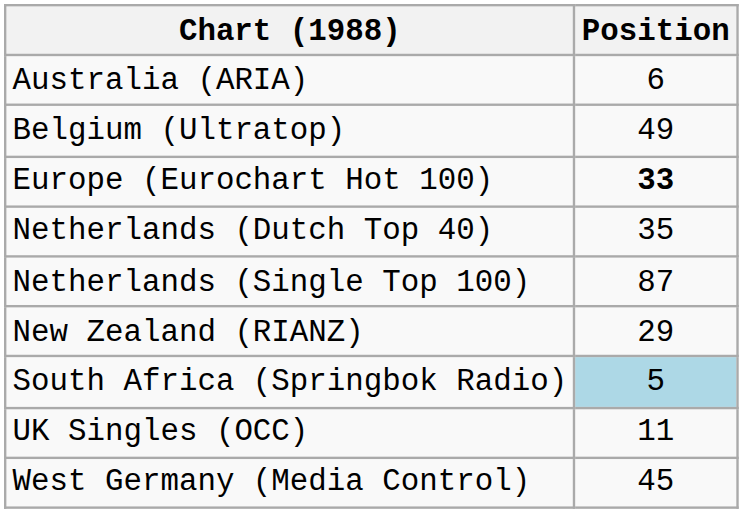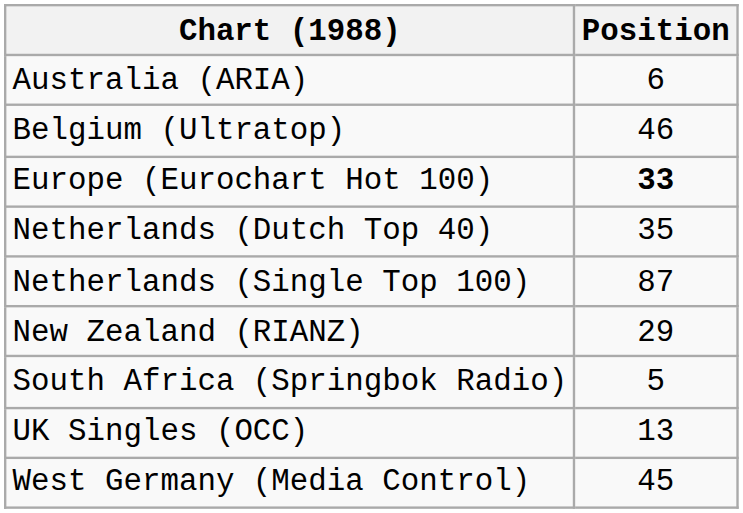 <table class="wikitable sortable">
 <tr>
 <th>Chart (1988)</th>
 <th>Position</th>
 </tr>
 <tr>
 <td>Australia (ARIA)</td>
 <td align="center">6</td>
 </tr>
 <tr>
 <td>Belgium (Ultratop)</td>
-<td align="center">49</td>
+<td align="center">46</td>
 </tr>
 <tr>
 <td>Europe (Eurochart Hot 100)</td>
 <td align="center"><strong>33</strong></td>
 </tr>
 <tr>
 <td>Netherlands (Dutch Top 40)</td>
 <td align="center">35</td>
 </tr>
 <tr>
 <td>Netherlands (Single Top 100)</td>
 <td align="center">87</td>
 </tr>
 <tr>
 <td>New Zealand (RIANZ)</td>
 <td align="center">29</td>
 </tr>
 <tr>
 <td>South Africa (Springbok Radio)</td>
-<td align="center" style="background: lightblue;">5</td>
+<td align="center">5</td>
 </tr>
 <tr>
 <td>UK Singles (OCC)</td>
-<td align="center">11</td>
+<td align="center">13</td>
 </tr>
 <tr>
 <td>West Germany (Media Control)</td>
 <td align="center">45</td>
 </tr>
 </table>
